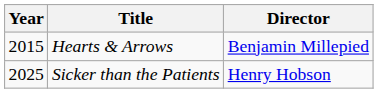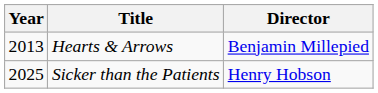 <table class="wikitable">
 <tr>
 <th>Year</th>
 <th>Title</th>
 <th>Director</th>
 </tr>
 <tr>
-<td>2015</td>
+<td>2013</td>
 <td><em>Hearts & Arrows</em></td>
 <td><a href='#'>Benjamin Millepied</a></td>
 </tr>
 <tr>
 <td>2025</td>
 <td><em>Sicker than the Patients</em></td>
 <td><a href='#'>Henry Hobson</a></td>
 </tr>
 </table>
